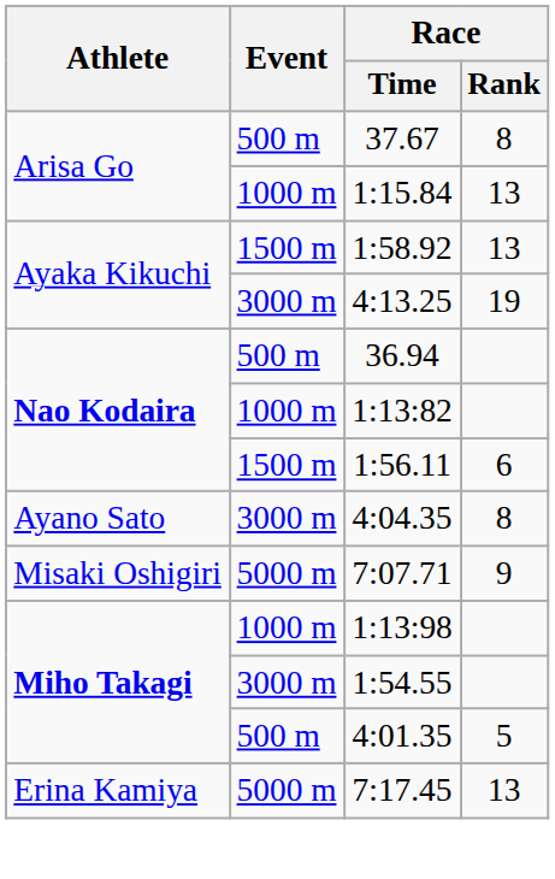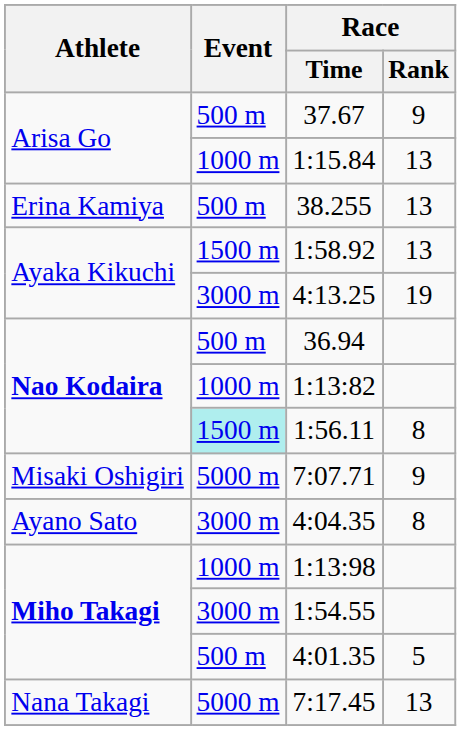 <table class="wikitable" style="font-size:90%">
 <tr>
 <th rowspan=2>Athlete</th>
 <th rowspan=2>Event</th>
 <th colspan="2">Race</th>
 </tr>
 <tr style="font-size:95%">
 <th>Time</th>
 <th>Rank</th>
 </tr>
 <tr align=center>
 <td align=left rowspan=2><a href='#'>Arisa Go</a></td>
 <td align=left><a href='#'>500 m</a></td>
 <td>37.67</td>
-<td>8</td>
+<td>9</td>
 </tr>
 <tr align=center>
 <td align=left><a href='#'>1000 m</a></td>
 <td>1:15.84</td>
+<td>13</td>
+</tr>
+<tr align=center>
+<td align=left><a href='#'>Erina Kamiya</a></td>
+<td align=left><a href='#'>500 m</a></td>
+<td>38.255</td>
 <td>13</td>
 </tr>
 <tr align=center>
 <td align=left rowspan=2><a href='#'>Ayaka Kikuchi</a></td>
 <td align=left><a href='#'>1500 m</a></td>
 <td>1:58.92</td>
 <td>13</td>
 </tr>
 <tr align=center>
 <td align=left><a href='#'>3000 m</a></td>
 <td>4:13.25</td>
 <td>19</td>
 </tr>
 <tr align=center>
 <td align=left rowspan=3><strong><a href='#'>Nao Kodaira</a></strong></td>
 <td align=left><a href='#'>500 m</a></td>
 <td>36.94 </td>
 <td></td>
 </tr>
 <tr align=center>
 <td align=left><a href='#'>1000 m</a></td>
 <td>1:13:82</td>
 <td></td>
 </tr>
 <tr align=center>
-<td align=left><a href='#'>1500 m</a></td>
+<td align=left style="background: paleturquoise;"><a href='#'>1500 m</a></td>
 <td>1:56.11</td>
-<td>6</td>
-</tr>
-<tr align=center>
-<td align=left><a href='#'>Ayano Sato</a></td>
-<td align=left><a href='#'>3000 m</a></td>
-<td>4:04.35</td>
 <td>8</td>
 </tr>
 <tr align=center>
 <td align=left><a href='#'>Misaki Oshigiri</a></td>
 <td align=left><a href='#'>5000 m</a></td>
 <td>7:07.71</td>
 <td>9</td>
+</tr>
+<tr align=center>
+<td align=left><a href='#'>Ayano Sato</a></td>
+<td align=left><a href='#'>3000 m</a></td>
+<td>4:04.35</td>
+<td>8</td>
 </tr>
 <tr align=center>
 <td align=left rowspan=3><strong><a href='#'>Miho Takagi</a></strong></td>
 <td align=left><a href='#'>1000 m</a></td>
 <td>1:13:98</td>
 <td></td>
 </tr>
 <tr align=center>
 <td align=left><a href='#'>3000 m</a></td>
 <td>1:54.55</td>
 <td></td>
 </tr>
 <tr align=center>
 <td align=left><a href='#'>500 m</a></td>
 <td>4:01.35</td>
 <td>5</td>
 </tr>
 <tr align=center>
-<td align=left><a href='#'>Erina Kamiya</a></td>
+<td align=left><a href='#'>Nana Takagi</a></td>
 <td align=left><a href='#'>5000 m</a></td>
 <td>7:17.45</td>
 <td>13</td>
 </tr>
 </table>
